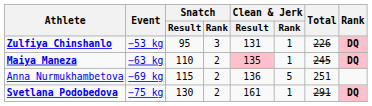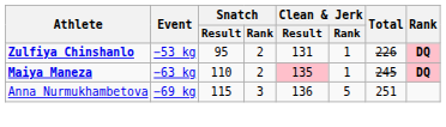 <table class="wikitable" style="font-size:90%">
 <tr>
 <th rowspan="2">Athlete</th>
 <th rowspan="2">Event</th>
 <th colspan="2">Snatch</th>
 <th colspan="2">Clean & Jerk</th>
 <th rowspan=2>Total</th>
 <th rowspan=2>Rank</th>
 </tr>
 <tr style="font-size:95%">
 <th>Result</th>
 <th>Rank</th>
 <th>Result</th>
 <th>Rank</th>
 </tr>
 <tr align=center>
 <td align=left><strong><a href='#'>Zulfiya Chinshanlo</a></strong></td>
 <td align=left><a href='#'>−53 kg</a></td>
 <td>95</td>
-<td>3</td>
+<td>2</td>
 <td>131</td>
 <td>1</td>
 <td><s>226</s></td>
 <td bgcolor="pink"><strong>DQ</strong> </td>
 </tr>
 <tr align=center>
 <td align=left><strong><a href='#'>Maiya Maneza</a></strong></td>
 <td align=left><a href='#'>−63 kg</a></td>
 <td>110</td>
 <td>2</td>
 <td style="background: pink;">135</td>
 <td>1</td>
 <td><s>245</s></td>
 <td bgcolor="pink"><strong>DQ</strong> </td>
 </tr>
 <tr align=center>
 <td align=left><a href='#'>Anna Nurmukhambetova</a></td>
 <td align=left><a href='#'>−69 kg</a></td>
 <td>115</td>
-<td>2</td>
+<td>3</td>
 <td>136</td>
 <td>5</td>
 <td>251</td>
 <td></td>
 </tr>
-<tr align=center>
-<td align=left><strong><a href='#'>Svetlana Podobedova</a></strong></td>
-<td align=left><a href='#'>−75 kg</a></td>
-<td>130</td>
-<td>2</td>
-<td>161</td>
-<td>1</td>
-<td><s>291</s></td>
-<td bgcolor="pink"><strong>DQ</strong></td>
-</tr>
 </table>
